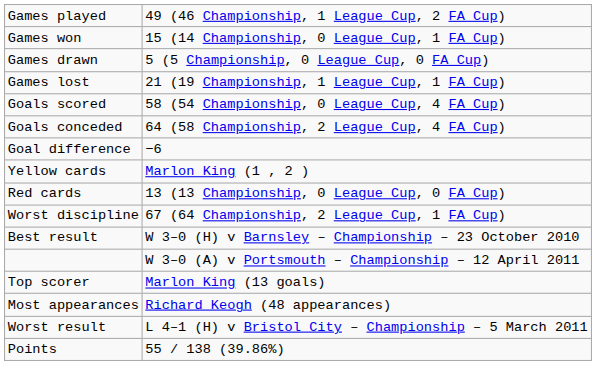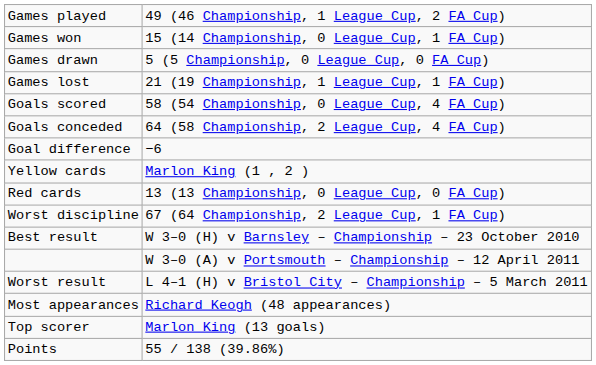 <table class="wikitable">
 <tr>
 <td>Games played</td>
 <td>49 (46 <a href='#'>Championship</a>, 1 <a href='#'>League Cup</a>, 2 <a href='#'>FA Cup</a>)</td>
 </tr>
 <tr>
 <td>Games won</td>
 <td>15 (14 <a href='#'>Championship</a>, 0 <a href='#'>League Cup</a>, 1 <a href='#'>FA Cup</a>)</td>
 </tr>
 <tr>
 <td>Games drawn</td>
 <td>5 (5 <a href='#'>Championship</a>, 0 <a href='#'>League Cup</a>, 0 <a href='#'>FA Cup</a>)</td>
 </tr>
 <tr>
 <td>Games lost</td>
 <td>21 (19 <a href='#'>Championship</a>, 1 <a href='#'>League Cup</a>, 1 <a href='#'>FA Cup</a>)</td>
 </tr>
 <tr>
 <td>Goals scored</td>
 <td>58 (54 <a href='#'>Championship</a>, 0 <a href='#'>League Cup</a>, 4 <a href='#'>FA Cup</a>)</td>
 </tr>
 <tr>
 <td>Goals conceded</td>
 <td>64 (58 <a href='#'>Championship</a>, 2 <a href='#'>League Cup</a>, 4 <a href='#'>FA Cup</a>)</td>
 </tr>
 <tr>
 <td>Goal difference</td>
 <td>−6</td>
 </tr>
 <tr>
 <td>Yellow cards</td>
 <td> <a href='#'>Marlon King</a> (1 , 2 )</td>
 </tr>
 <tr>
 <td>Red cards</td>
 <td>13 (13 <a href='#'>Championship</a>, 0 <a href='#'>League Cup</a>, 0 <a href='#'>FA Cup</a>)</td>
 </tr>
 <tr>
 <td>Worst discipline</td>
 <td>67 (64 <a href='#'>Championship</a>, 2 <a href='#'>League Cup</a>, 1 <a href='#'>FA Cup</a>)</td>
 </tr>
 <tr>
 <td>Best result</td>
 <td>W 3–0 (H) v <a href='#'>Barnsley</a> – <a href='#'>Championship</a> – 23 October 2010</td>
 </tr>
 <tr>
 <td></td>
 <td>W 3–0 (A) v <a href='#'>Portsmouth</a> – <a href='#'>Championship</a> – 12 April 2011</td>
 </tr>
 <tr>
-<td>Top scorer</td>
-<td> <a href='#'>Marlon King</a> (13 goals)</td>
+<td>Worst result</td>
+<td>L 4–1 (H) v <a href='#'>Bristol City</a> – <a href='#'>Championship</a> – 5 March 2011</td>
 </tr>
 <tr>
 <td>Most appearances</td>
 <td> <a href='#'>Richard Keogh</a> (48 appearances)</td>
 </tr>
 <tr>
-<td>Worst result</td>
-<td>L 4–1 (H) v <a href='#'>Bristol City</a> – <a href='#'>Championship</a> – 5 March 2011</td>
+<td>Top scorer</td>
+<td> <a href='#'>Marlon King</a> (13 goals)</td>
 </tr>
 <tr>
 <td>Points</td>
 <td>55 / 138 (39.86%)</td>
 </tr>
 </table>
